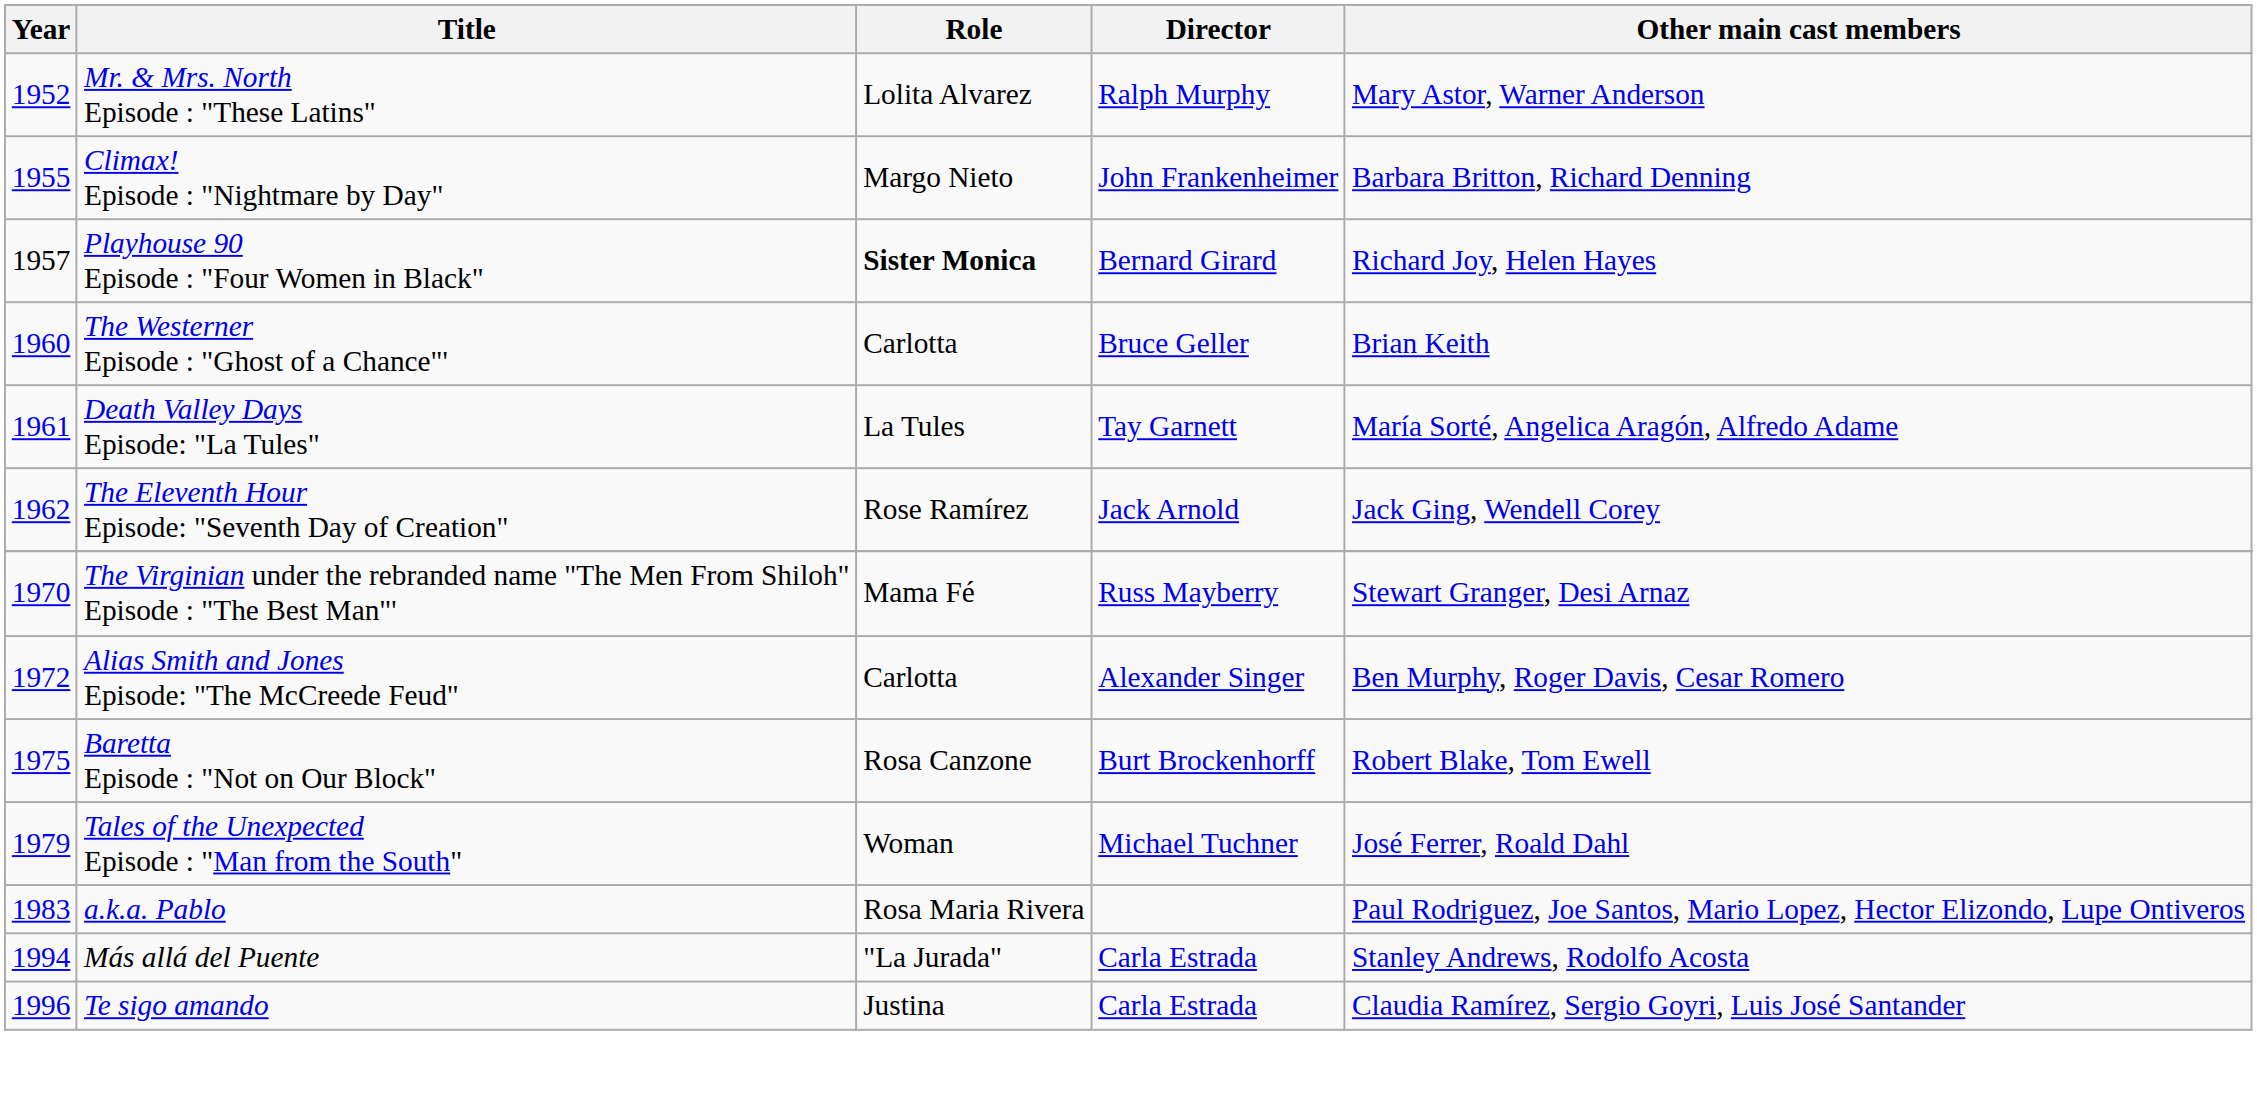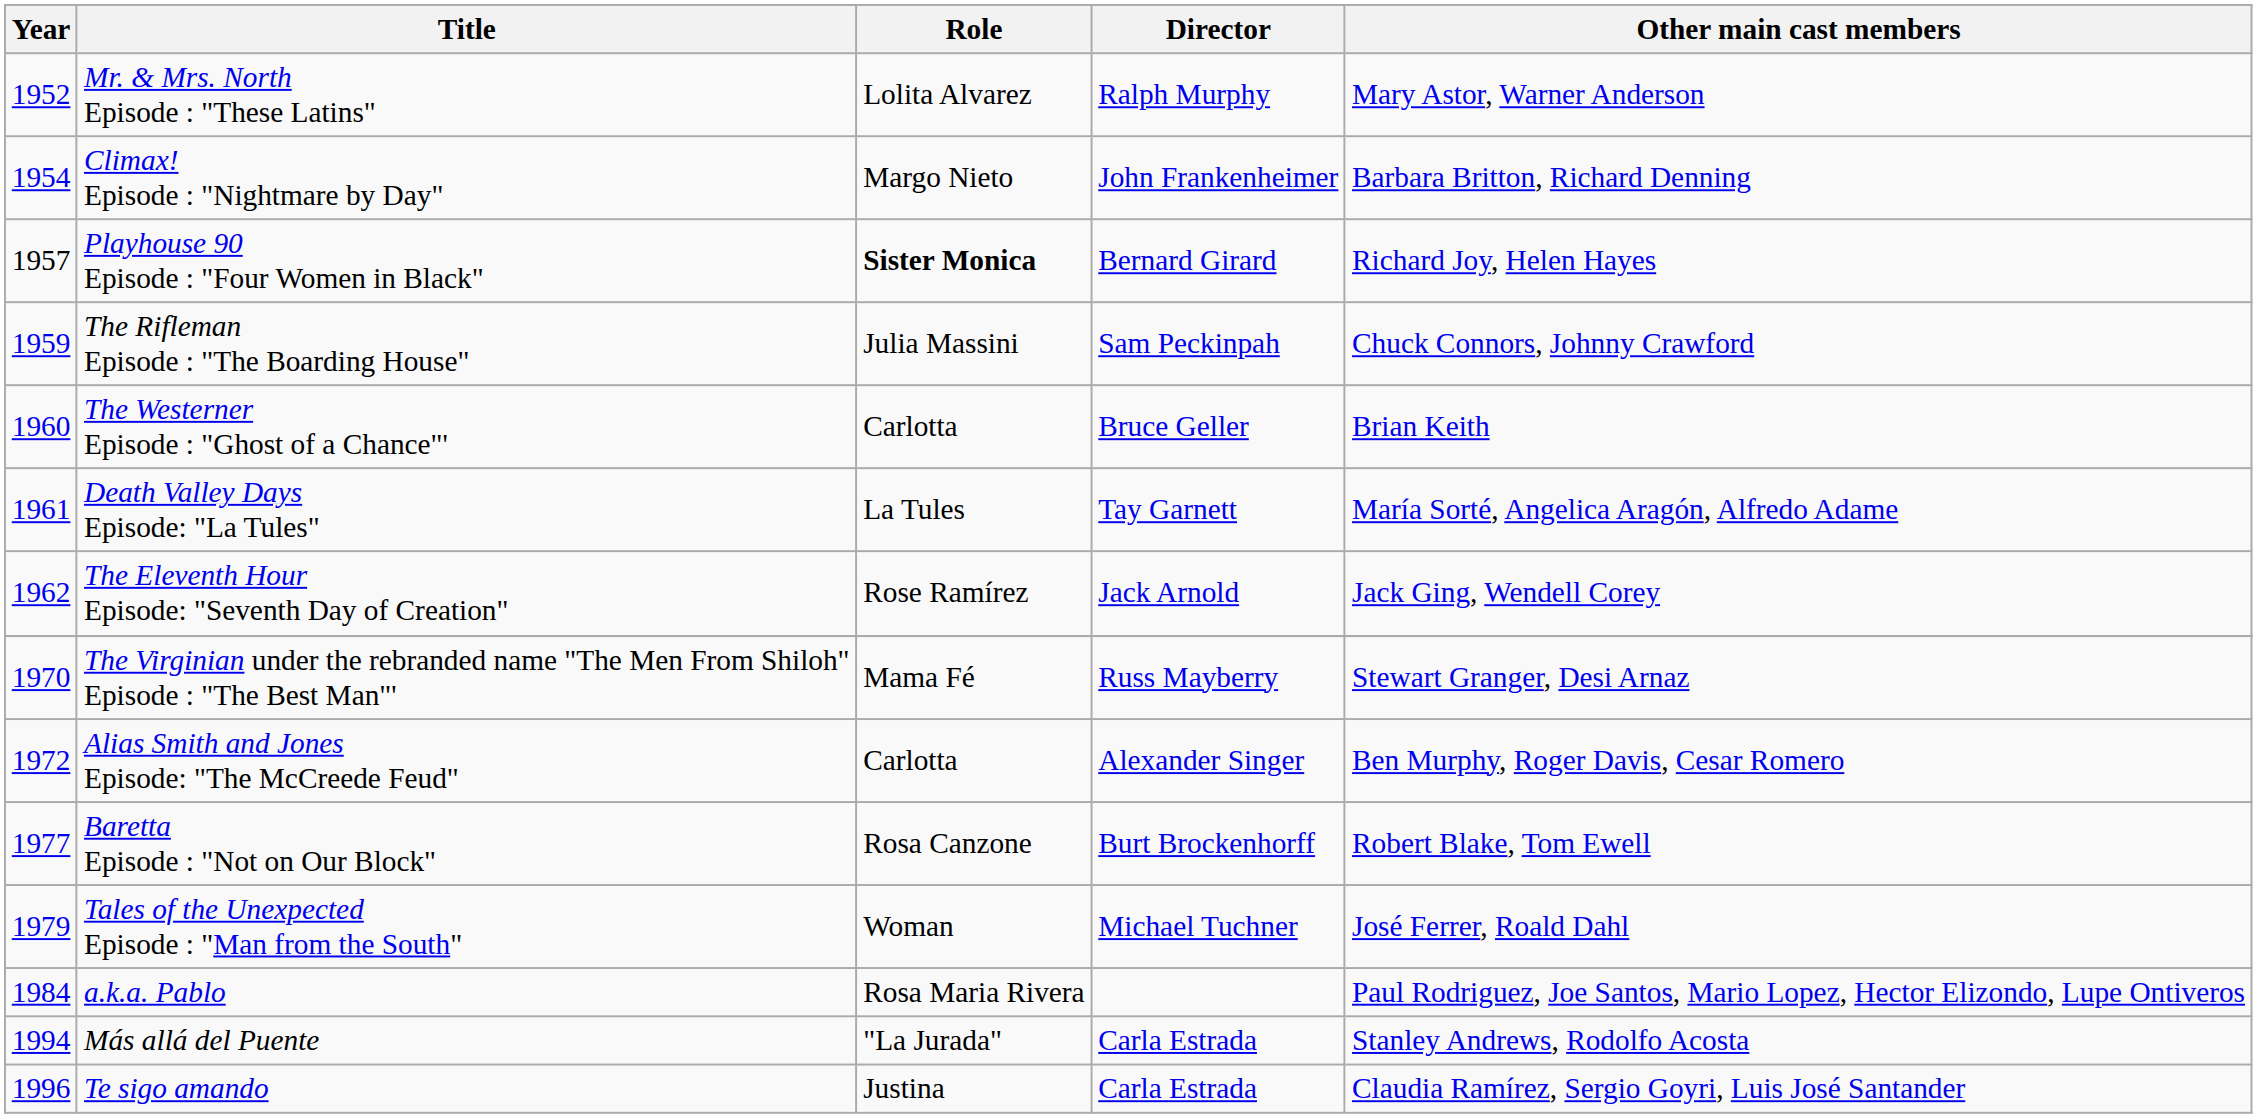 <table class="wikitable" style="font-size: 95%;">
 <tr>
 <th>Year</th>
 <th>Title</th>
 <th>Role</th>
 <th>Director</th>
 <th>Other main cast members</th>
 </tr>
 <tr>
 <td><a href='#'>1952</a></td>
 <td><em><a href='#'>Mr. & Mrs. North</a></em><br>Episode : "These Latins"</td>
 <td>Lolita Alvarez</td>
 <td><a href='#'>Ralph Murphy</a></td>
 <td><a href='#'>Mary Astor</a>, <a href='#'>Warner Anderson</a></td>
 </tr>
 <tr>
-<td><a href='#'>1955</a></td>
+<td><a href='#'>1954</a></td>
 <td><em><a href='#'>Climax!</a></em><br>Episode : "Nightmare by Day"</td>
 <td>Margo Nieto</td>
 <td><a href='#'>John Frankenheimer</a></td>
 <td><a href='#'>Barbara Britton</a>, <a href='#'>Richard Denning</a></td>
 </tr>
 <tr>
 <td>1957</td>
 <td><em><a href='#'>Playhouse 90</a></em><br>Episode : "Four Women in Black"</td>
 <td><strong>Sister Monica</strong></td>
 <td><a href='#'>Bernard Girard</a></td>
 <td><a href='#'>Richard Joy</a>, <a href='#'>Helen Hayes</a></td>
+</tr>
+<tr>
+<td><a href='#'>1959</a></td>
+<td><em>The Rifleman</em><br>Episode : "The Boarding House"</td>
+<td>Julia Massini</td>
+<td><a href='#'>Sam Peckinpah</a></td>
+<td><a href='#'>Chuck Connors</a>, <a href='#'>Johnny Crawford</a></td>
 </tr>
 <tr>
 <td><a href='#'>1960</a></td>
 <td><em><a href='#'>The Westerner</a></em><br>Episode : "Ghost of a Chance"'</td>
 <td>Carlotta</td>
 <td><a href='#'>Bruce Geller</a></td>
 <td><a href='#'>Brian Keith</a></td>
 </tr>
 <tr>
 <td><a href='#'>1961</a></td>
 <td><em><a href='#'>Death Valley Days</a></em> <br>Episode: "La Tules"</td>
 <td>La Tules</td>
 <td><a href='#'>Tay Garnett</a></td>
 <td><a href='#'>María Sorté</a>, <a href='#'>Angelica Aragón</a>, <a href='#'>Alfredo Adame</a></td>
 </tr>
 <tr>
 <td><a href='#'>1962</a></td>
 <td><em><a href='#'>The Eleventh Hour</a></em><br>Episode: "Seventh Day of Creation"</td>
 <td>Rose Ramírez</td>
 <td><a href='#'>Jack Arnold</a></td>
 <td><a href='#'>Jack Ging</a>, <a href='#'>Wendell Corey</a></td>
 </tr>
 <tr>
 </tr>
 <tr>
 <td><a href='#'>1970</a></td>
 <td><em><a href='#'>The Virginian</a></em> under the rebranded name "The Men From Shiloh" <br>Episode : "The Best Man"'</td>
 <td>Mama Fé</td>
 <td><a href='#'>Russ Mayberry</a></td>
 <td><a href='#'>Stewart Granger</a>, <a href='#'>Desi Arnaz</a></td>
 </tr>
 <tr>
 <td><a href='#'>1972</a></td>
 <td><em><a href='#'>Alias Smith and Jones</a></em> <br>Episode: "The McCreede Feud"</td>
 <td>Carlotta</td>
 <td><a href='#'>Alexander Singer</a></td>
 <td><a href='#'>Ben Murphy</a>, <a href='#'>Roger Davis</a>, <a href='#'>Cesar Romero</a></td>
 </tr>
 <tr>
-<td><a href='#'>1975</a></td>
+<td><a href='#'>1977</a></td>
 <td><em><a href='#'>Baretta</a></em><br>Episode : "Not on Our Block"</td>
 <td>Rosa Canzone</td>
 <td><a href='#'>Burt Brockenhorff</a></td>
 <td><a href='#'>Robert Blake</a>, <a href='#'>Tom Ewell</a></td>
 </tr>
 <tr>
 <td><a href='#'>1979</a></td>
 <td><em><a href='#'>Tales of the Unexpected</a></em><br>Episode : "<a href='#'>Man from the South</a>"</td>
 <td>Woman</td>
 <td><a href='#'>Michael Tuchner</a></td>
 <td><a href='#'>José Ferrer</a>, <a href='#'>Roald Dahl</a></td>
 </tr>
 <tr>
-<td><a href='#'>1983</a></td>
+<td><a href='#'>1984</a></td>
 <td><em><a href='#'>a.k.a. Pablo</a></em></td>
 <td>Rosa Maria Rivera</td>
 <td></td>
 <td><a href='#'>Paul Rodriguez</a>, <a href='#'>Joe Santos</a>, <a href='#'>Mario Lopez</a>, <a href='#'>Hector Elizondo</a>, <a href='#'>Lupe Ontiveros</a></td>
 </tr>
 <tr ->
 <td><a href='#'>1994</a></td>
 <td><em>Más allá del Puente</em></td>
 <td>"La Jurada"</td>
 <td><a href='#'>Carla Estrada</a></td>
 <td><a href='#'>Stanley Andrews</a>, <a href='#'>Rodolfo Acosta</a></td>
 </tr>
 <tr>
 <td><a href='#'>1996</a></td>
 <td><em><a href='#'>Te sigo amando</a></em></td>
 <td>Justina</td>
 <td><a href='#'>Carla Estrada</a></td>
 <td><a href='#'>Claudia Ramírez</a>, <a href='#'>Sergio Goyri</a>, <a href='#'>Luis José Santander</a></td>
 </tr>
 </table>
